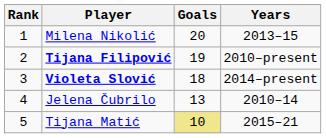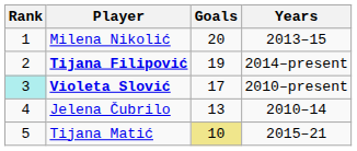 <table class="wikitable" style="text-align:center">
 <tr>
 <th>Rank</th>
 <th>Player</th>
 <th>Goals</th>
 <th>Years</th>
 </tr>
 <tr>
 <td>1</td>
 <td align=left> <a href='#'>Milena Nikolić</a></td>
 <td>20</td>
 <td align=center>2013–15</td>
 </tr>
 <tr>
 <td>2</td>
 <td align=left> <strong><a href='#'>Tijana Filipović</a></strong></td>
 <td>19</td>
-<td align=center>2010–present</td>
+<td align=center>2014–present</td>
 </tr>
 <tr>
-<td>3</td>
+<td style="background: paleturquoise;">3</td>
 <td align=left> <strong><a href='#'>Violeta Slović</a></strong></td>
-<td>18</td>
-<td align=center>2014–present</td>
+<td>17</td>
+<td align=center>2010–present</td>
 </tr>
 <tr>
 <td>4</td>
 <td align=left> <a href='#'>Jelena Čubrilo</a></td>
 <td>13</td>
 <td align=center>2010–14</td>
 </tr>
 <tr>
 <td>5</td>
 <td align=left> <a href='#'>Tijana Matić</a></td>
 <td style="background: khaki;">10</td>
 <td align=center>2015–21<br></td>
 </tr>
 </table>
